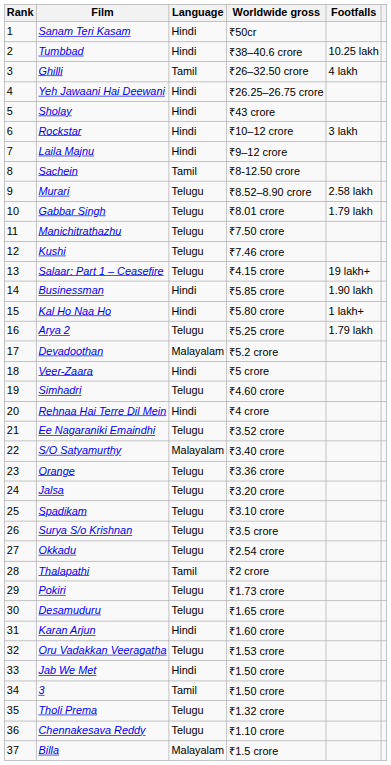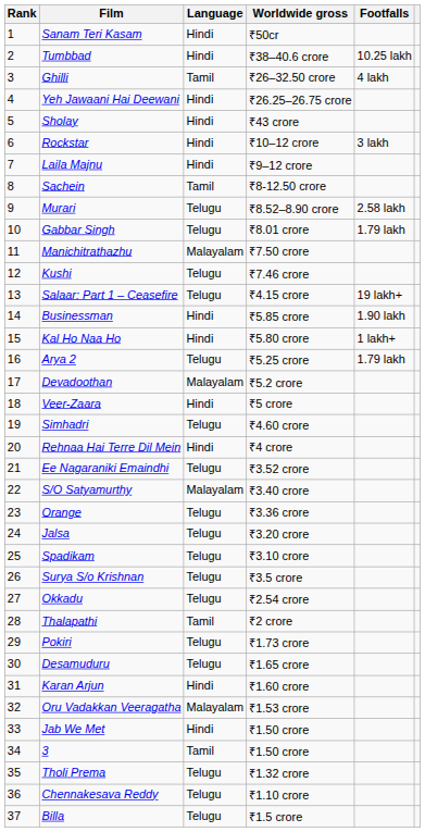 <table class="wikitable sortable">
 <tr>
 <th>Rank</th>
 <th>Film</th>
 <th>Language</th>
 <th>Worldwide gross</th>
 <th>Footfalls</th>
 <th></th>
 </tr>
 <tr>
 <td>1</td>
 <td><em><a href='#'>Sanam Teri Kasam</a></em></td>
 <td>Hindi</td>
 <td>₹50cr</td>
 <td></td>
 <td></td>
 </tr>
 <tr>
 <td>2</td>
 <td><em><a href='#'>Tumbbad</a></em></td>
 <td>Hindi</td>
 <td>₹38–40.6 crore</td>
 <td>10.25 lakh</td>
 <td></td>
 </tr>
 <tr>
 <td>3</td>
 <td><em><a href='#'>Ghilli</a></em></td>
 <td>Tamil</td>
 <td>₹26–32.50 crore</td>
 <td>4 lakh</td>
 <td></td>
 </tr>
 <tr>
 <td>4</td>
 <td><em><a href='#'>Yeh Jawaani Hai Deewani</a></em></td>
 <td>Hindi</td>
 <td>₹26.25–26.75 crore</td>
 <td></td>
 <td></td>
 </tr>
 <tr>
 <td>5</td>
 <td><em><a href='#'>Sholay</a></em></td>
 <td>Hindi</td>
 <td>₹43 crore</td>
 <td></td>
 <td></td>
 </tr>
 <tr>
 <td>6</td>
 <td><em><a href='#'>Rockstar</a></em></td>
 <td>Hindi</td>
 <td>₹10–12 crore</td>
 <td>3 lakh</td>
 <td></td>
 </tr>
 <tr>
 <td>7</td>
 <td><a href='#'><em>Laila Majnu</em></a></td>
 <td>Hindi</td>
 <td>₹9–12 crore</td>
 <td></td>
 <td></td>
 </tr>
 <tr>
 <td>8</td>
 <td><em><a href='#'>Sachein</a></em></td>
 <td>Tamil</td>
 <td>₹8-12.50 crore</td>
 <td></td>
 <td></td>
 </tr>
 <tr>
 <td>9</td>
 <td><em><a href='#'>Murari</a></em></td>
 <td>Telugu</td>
 <td>₹8.52–8.90 crore</td>
 <td>2.58 lakh</td>
 <td></td>
 </tr>
 <tr>
 <td>10</td>
 <td><em><a href='#'>Gabbar Singh</a></em></td>
 <td>Telugu</td>
 <td>₹8.01 crore</td>
 <td>1.79 lakh</td>
 <td></td>
 </tr>
 <tr>
 <td>11</td>
 <td><em><a href='#'>Manichitrathazhu</a></em></td>
-<td>Telugu</td>
+<td>Malayalam</td>
 <td>₹7.50 crore</td>
 <td></td>
 <td></td>
 </tr>
 <tr>
 <td>12</td>
 <td><em><a href='#'>Kushi</a></em></td>
 <td>Telugu</td>
 <td>₹7.46 crore</td>
 <td></td>
 <td></td>
 </tr>
 <tr>
 <td>13</td>
 <td><em><a href='#'>Salaar: Part 1 – Ceasefire</a></em></td>
 <td>Telugu</td>
 <td>₹4.15 crore</td>
 <td>19 lakh+</td>
 <td></td>
 </tr>
 <tr>
 <td>14</td>
 <td><a href='#'><em>Businessman</em></a></td>
 <td>Hindi</td>
 <td>₹5.85 crore</td>
 <td>1.90 lakh</td>
 <td></td>
 </tr>
 <tr>
 <td>15</td>
 <td><em><a href='#'>Kal Ho Naa Ho</a></em></td>
 <td>Hindi</td>
 <td>₹5.80 crore</td>
 <td>1 lakh+</td>
 <td></td>
 </tr>
 <tr>
 <td>16</td>
 <td><em><a href='#'>Arya 2</a></em></td>
 <td>Telugu</td>
 <td>₹5.25 crore</td>
 <td>1.79 lakh</td>
 <td></td>
 </tr>
 <tr>
 <td>17</td>
 <td><em><a href='#'>Devadoothan</a></em></td>
 <td>Malayalam</td>
 <td>₹5.2 crore</td>
 <td></td>
 <td></td>
 </tr>
 <tr>
 <td>18</td>
 <td><em><a href='#'>Veer-Zaara</a></em></td>
 <td>Hindi</td>
 <td>₹5 crore</td>
 <td></td>
 <td></td>
 </tr>
 <tr>
 <td>19</td>
 <td><em><a href='#'>Simhadri</a></em></td>
 <td>Telugu</td>
 <td>₹4.60 crore</td>
 <td></td>
 <td></td>
 </tr>
 <tr>
 <td>20</td>
 <td><em><a href='#'>Rehnaa Hai Terre Dil Mein</a></em></td>
 <td>Hindi</td>
 <td>₹4 crore</td>
 <td></td>
 <td></td>
 </tr>
 <tr>
 <td>21</td>
 <td><em><a href='#'>Ee Nagaraniki Emaindhi</a></em></td>
 <td>Telugu</td>
 <td>₹3.52 crore</td>
 <td></td>
 <td></td>
 </tr>
 <tr>
 <td>22</td>
 <td><em><a href='#'>S/O Satyamurthy</a></em></td>
 <td>Malayalam</td>
 <td>₹3.40 crore</td>
 <td></td>
 <td></td>
 </tr>
 <tr>
 <td>23</td>
 <td><em><a href='#'>Orange</a></em></td>
 <td>Telugu</td>
 <td>₹3.36 crore</td>
 <td></td>
 <td></td>
 </tr>
 <tr>
 <td>24</td>
 <td><em><a href='#'>Jalsa</a></em></td>
 <td>Telugu</td>
 <td>₹3.20 crore</td>
 <td></td>
 <td></td>
 </tr>
 <tr>
 <td>25</td>
 <td><em><a href='#'>Spadikam</a></em></td>
 <td>Telugu</td>
 <td>₹3.10 crore</td>
 <td></td>
 <td></td>
 </tr>
 <tr>
 <td>26</td>
 <td><em><a href='#'>Surya S/o Krishnan</a></em></td>
 <td>Telugu</td>
 <td>₹3.5 crore</td>
 <td></td>
 <td></td>
 </tr>
 <tr>
 <td>27</td>
 <td><em><a href='#'>Okkadu</a></em></td>
 <td>Telugu</td>
 <td>₹2.54 crore</td>
 <td></td>
 <td></td>
 </tr>
 <tr>
 <td>28</td>
 <td><em><a href='#'>Thalapathi</a></em></td>
 <td>Tamil</td>
 <td>₹2 crore</td>
 <td></td>
 <td></td>
 </tr>
 <tr>
 <td>29</td>
 <td><em><a href='#'>Pokiri</a></em></td>
 <td>Telugu</td>
 <td>₹1.73 crore</td>
 <td></td>
 <td></td>
 </tr>
 <tr>
 <td>30</td>
 <td><em><a href='#'>Desamuduru</a></em></td>
 <td>Telugu</td>
 <td>₹1.65 crore</td>
 <td></td>
 <td></td>
 </tr>
 <tr>
 <td>31</td>
 <td><em><a href='#'>Karan Arjun</a></em></td>
 <td>Hindi</td>
 <td>₹1.60 crore</td>
 <td></td>
 <td></td>
 </tr>
 <tr>
 <td>32</td>
 <td><em><a href='#'>Oru Vadakkan Veeragatha</a></em></td>
-<td>Telugu</td>
+<td>Malayalam</td>
 <td>₹1.53 crore</td>
 <td></td>
 <td></td>
 </tr>
 <tr>
 <td>33</td>
 <td><em><a href='#'>Jab We Met</a></em></td>
 <td>Hindi</td>
 <td>₹1.50 crore</td>
 <td></td>
 <td></td>
 </tr>
 <tr>
 <td>34</td>
 <td><em><a href='#'>3</a></em></td>
 <td>Tamil</td>
 <td>₹1.50 crore</td>
 <td></td>
 <td></td>
 </tr>
 <tr>
 <td>35</td>
 <td><a href='#'><em>Tholi Prema</em></a></td>
 <td>Telugu</td>
 <td>₹1.32 crore</td>
 <td></td>
 <td></td>
 </tr>
 <tr>
 <td>36</td>
 <td><em><a href='#'>Chennakesava Reddy</a></em></td>
 <td>Telugu</td>
 <td>₹1.10 crore</td>
 <td></td>
 <td></td>
 </tr>
 <tr>
 <td>37</td>
 <td><em><a href='#'>Billa</a></em></td>
-<td>Malayalam</td>
+<td>Telugu</td>
 <td>₹1.5 crore</td>
 <td></td>
 <td></td>
 </tr>
 </table>
